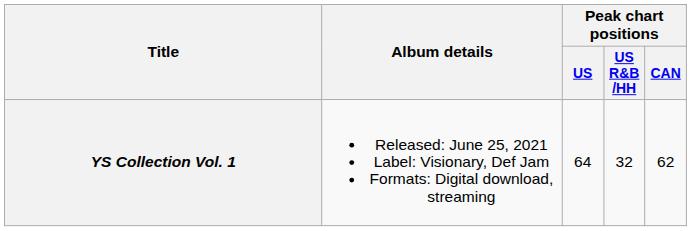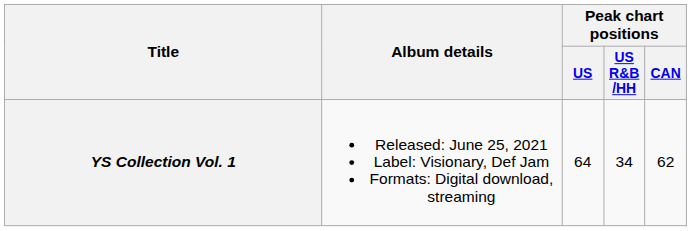 <table class="wikitable plainrowheaders" style="text-align:center;">
 <tr>
 <th scope="col" rowspan="2" style="width:20em;">Title</th>
 <th scope="col" rowspan="2" style="width:15em;">Album details</th>
 <th scope="col" colspan="3">Peak chart positions</th>
 </tr>
 <tr>
 <th scope="col" style="width:2.5em;font-size:90%;"><a href='#'>US</a><br></th>
 <th scope="col" style="width:2.5em;font-size:90%;"><a href='#'>US<br>R&B<br>/HH</a><br></th>
 <th scope="col" style="width:2.5em;font-size:90%;"><a href='#'>CAN</a><br></th>
 </tr>
 <tr>
 <th scope="row"><em>YS Collection Vol. 1</em></th>
 <td><br><ul><li>Released: June 25, 2021</li><li>Label: Visionary, Def Jam</li><li>Formats: Digital download, streaming</li></ul></td>
 <td>64</td>
-<td>32</td>
+<td>34</td>
 <td>62</td>
 </tr>
 </table>
